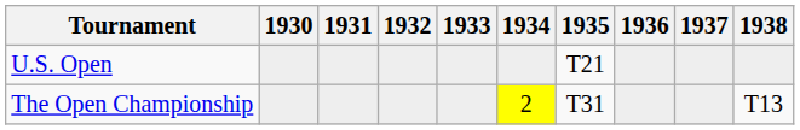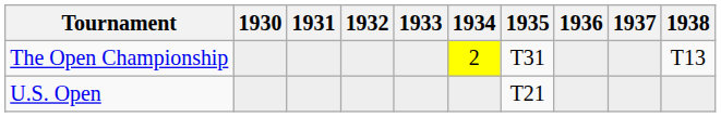 <table class="wikitable" style="font-size:95%;text-align:center;">
 <tr>
 <th>Tournament</th>
 <th>1930</th>
 <th>1931</th>
 <th>1932</th>
 <th>1933</th>
 <th>1934</th>
 <th>1935</th>
 <th>1936</th>
 <th>1937</th>
 <th>1938</th>
 </tr>
 <tr>
+<td align=left><a href='#'>The Open Championship</a></td>
+<td style="background:#eeeeee;"></td>
+<td style="background:#eeeeee;"></td>
+<td style="background:#eeeeee;"></td>
+<td style="background:#eeeeee;"></td>
+<td style="background:yellow;">2</td>
+<td>T31</td>
+<td style="background:#eeeeee;"></td>
+<td style="background:#eeeeee;"></td>
+<td>T13</td>
+</tr>
+<tr>
 <td align=left><a href='#'>U.S. Open</a></td>
 <td style="background:#eeeeee;"></td>
 <td style="background:#eeeeee;"></td>
 <td style="background:#eeeeee;"></td>
 <td style="background:#eeeeee;"></td>
 <td style="background:#eeeeee;"></td>
 <td>T21</td>
 <td style="background:#eeeeee;"></td>
 <td style="background:#eeeeee;"></td>
 <td style="background:#eeeeee;"></td>
 </tr>
-<tr>
-<td align=left><a href='#'>The Open Championship</a></td>
-<td style="background:#eeeeee;"></td>
-<td style="background:#eeeeee;"></td>
-<td style="background:#eeeeee;"></td>
-<td style="background:#eeeeee;"></td>
-<td style="background:yellow;">2</td>
-<td>T31</td>
-<td style="background:#eeeeee;"></td>
-<td style="background:#eeeeee;"></td>
-<td>T13</td>
-</tr>
 </table>
